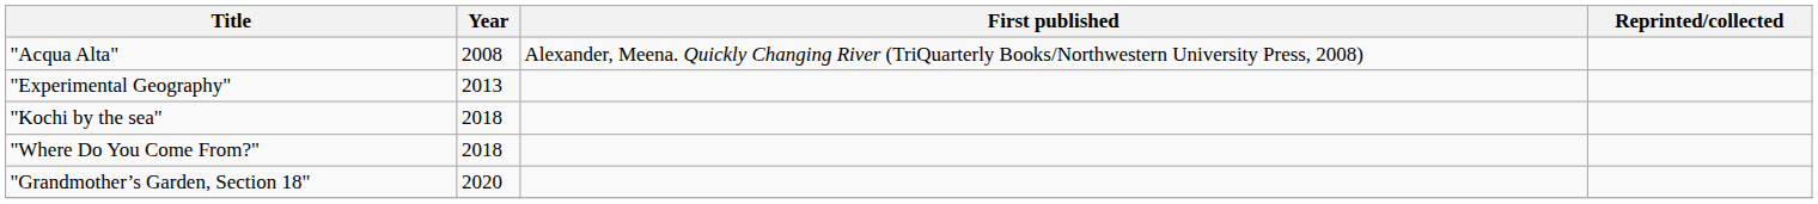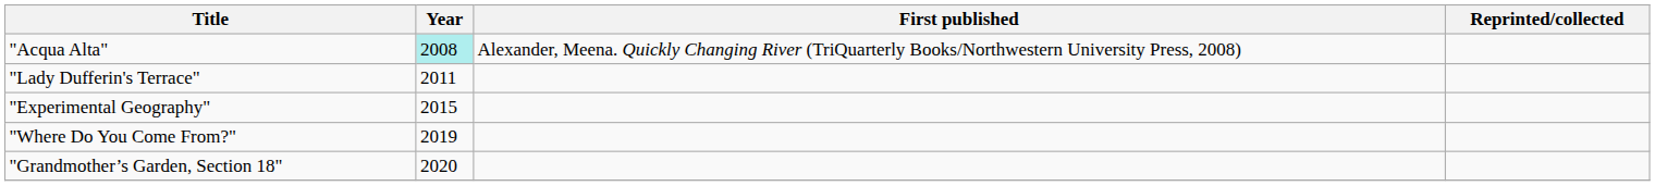 <table class='wikitable sortable' width='90%'>
 <tr>
 <th width=25%>Title</th>
 <th>Year</th>
 <th>First published</th>
 <th>Reprinted/collected</th>
 </tr>
 <tr>
 <td>"Acqua Alta"</td>
-<td>2008</td>
+<td style="background: paleturquoise;">2008</td>
 <td>Alexander, Meena. <em>Quickly Changing River</em> (TriQuarterly Books/Northwestern University Press, 2008)</td>
 <td></td>
 </tr>
 <tr>
-<td>"Experimental Geography"</td>
-<td>2013</td>
+<td>"Lady Dufferin's Terrace"</td>
+<td>2011</td>
 <td></td>
 <td></td>
 </tr>
 <tr>
-<td>"Kochi by the sea"</td>
-<td>2018</td>
+<td>"Experimental Geography"</td>
+<td>2015</td>
 <td></td>
 <td></td>
 </tr>
 <tr>
 <td>"Where Do You Come From?"</td>
-<td>2018</td>
+<td>2019</td>
 <td></td>
 <td></td>
 </tr>
 <tr>
 <td>"Grandmother’s Garden, Section 18"</td>
 <td>2020</td>
 <td></td>
 <td></td>
 </tr>
 <tr>
 </tr>
 </table>
